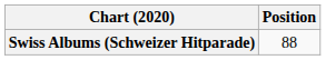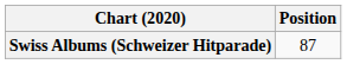 <table class="wikitable plainrowheaders" style="text-align:center">
 <tr>
 <th scope="col">Chart (2020)</th>
 <th scope="col">Position</th>
 </tr>
 <tr>
 <th scope="row">Swiss Albums (Schweizer Hitparade)</th>
-<td>88</td>
+<td>87</td>
 </tr>
 </table>
